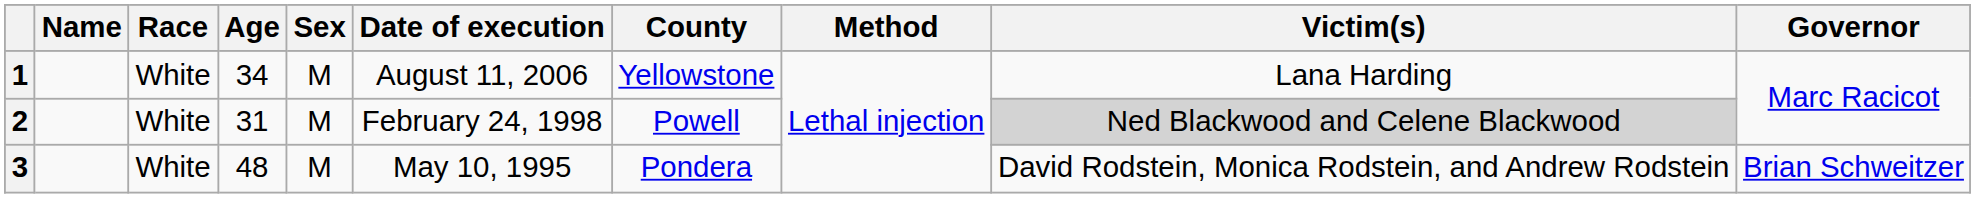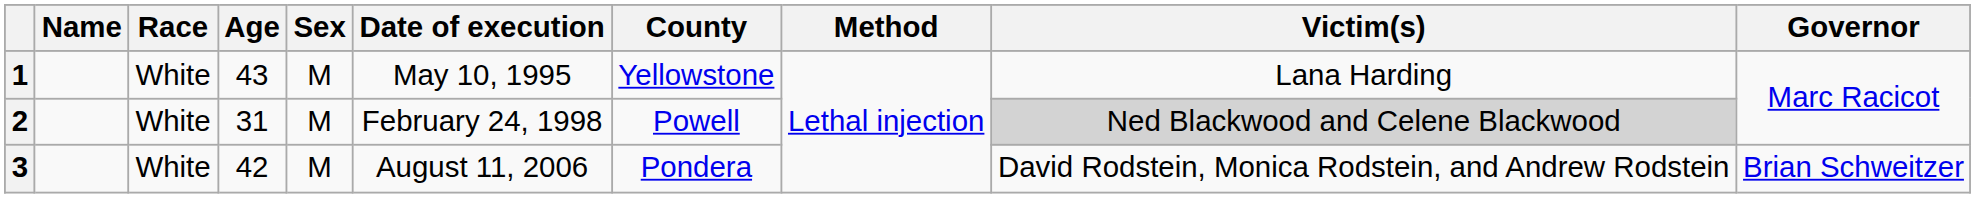 <table class="wikitable sortable" style="text-align:center;">
 <tr>
 <th scope="col"></th>
 <th scope="col">Name</th>
 <th scope="col">Race</th>
 <th scope="col">Age</th>
 <th scope="col">Sex</th>
 <th scope="col" data-sort-type="date">Date of execution</th>
 <th scope="col">County</th>
 <th scope="col">Method</th>
 <th scope="col">Victim(s)</th>
 <th scope="col">Governor</th>
 </tr>
 <tr>
 <th scope="row">1</th>
 <td></td>
 <td>White</td>
-<td>34</td>
+<td>43</td>
 <td>M</td>
-<td>August 11, 2006</td>
+<td>May 10, 1995</td>
 <td><a href='#'>Yellowstone</a></td>
 <td rowspan="3"><a href='#'>Lethal injection</a></td>
 <td>Lana Harding</td>
 <td rowspan="2"><a href='#'>Marc Racicot</a></td>
 </tr>
 <tr>
 <th scope="row">2</th>
 <td></td>
 <td>White</td>
 <td>31</td>
 <td>M</td>
 <td>February 24, 1998</td>
 <td><a href='#'>Powell</a></td>
 <td style="background: lightgrey;">Ned Blackwood and Celene Blackwood</td>
 </tr>
 <tr>
 <th scope="row">3</th>
 <td></td>
 <td>White</td>
-<td>48</td>
+<td>42</td>
 <td>M</td>
-<td>May 10, 1995</td>
+<td>August 11, 2006</td>
 <td><a href='#'>Pondera</a></td>
 <td>David Rodstein, Monica Rodstein, and Andrew Rodstein</td>
 <td><a href='#'>Brian Schweitzer</a></td>
 </tr>
 </table>
